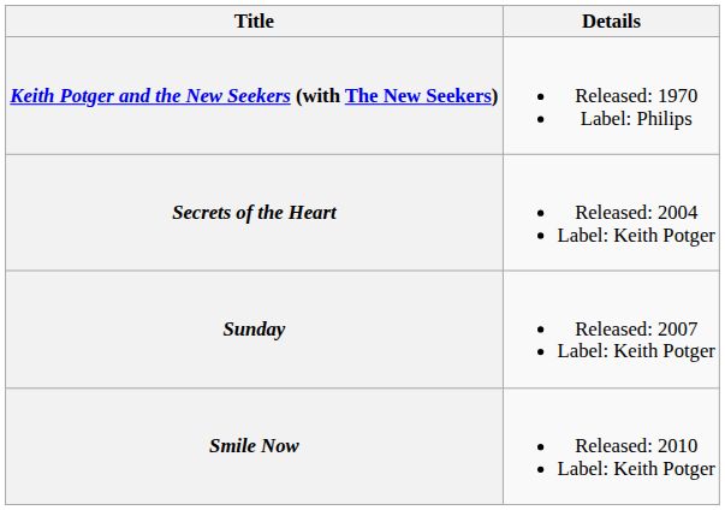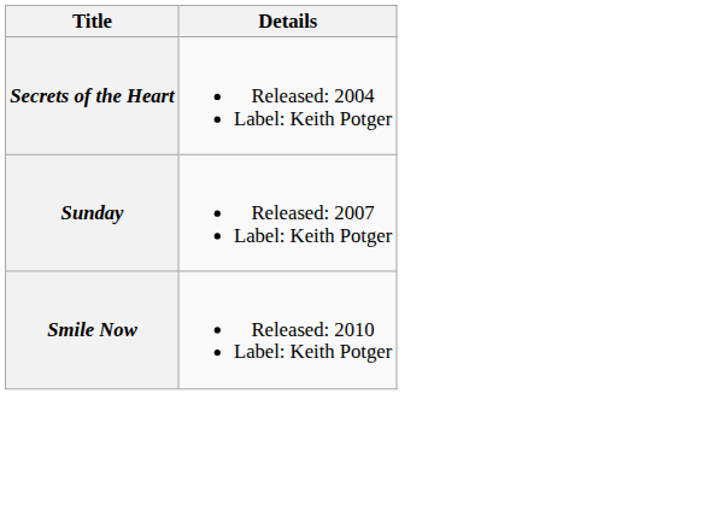 <table class="wikitable plainrowheaders" style="text-align:center;" border="1">
 <tr>
 <th scope="col">Title</th>
 <th scope="col">Details</th>
-</tr>
-<tr>
-<th scope="row"><em><a href='#'>Keith Potger and the New Seekers</a></em> (with <a href='#'>The New Seekers</a>)</th>
-<td><br><ul><li>Released: 1970</li><li>Label: Philips</li></ul></td>
 </tr>
 <tr>
 <th scope="row"><em>Secrets of the Heart</em></th>
 <td><br><ul><li>Released: 2004</li><li>Label: Keith Potger</li></ul></td>
 </tr>
 <tr>
 <th scope="row"><em>Sunday</em></th>
 <td><br><ul><li>Released: 2007</li><li>Label: Keith Potger</li></ul></td>
 </tr>
 <tr>
 <th scope="row"><em>Smile Now</em></th>
 <td><br><ul><li>Released: 2010</li><li>Label: Keith Potger</li></ul></td>
 </tr>
 </table>
